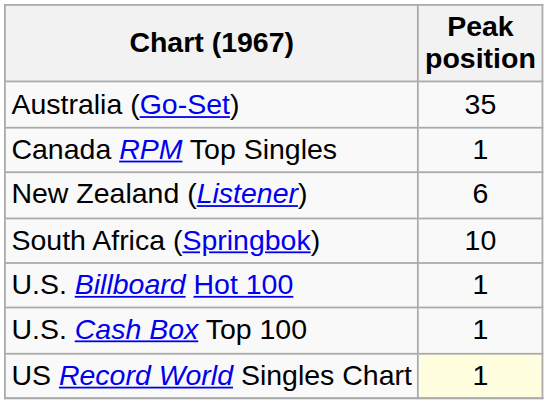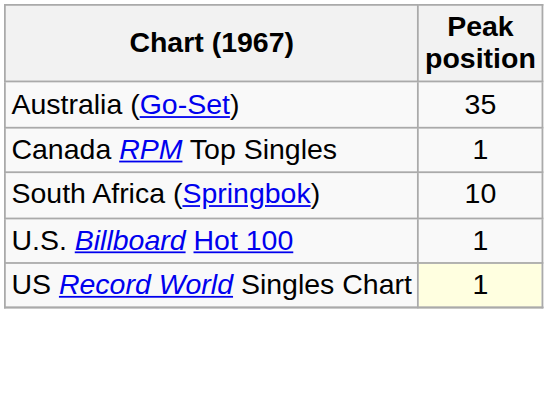 <table class="wikitable sortable">
 <tr>
 <th>Chart (1967)</th>
 <th>Peak<br>position</th>
 </tr>
 <tr>
 <td>Australia (<a href='#'>Go-Set</a>)</td>
 <td style="text-align:center;">35</td>
 </tr>
 <tr>
 <td>Canada <em><a href='#'>RPM</a></em> Top Singles</td>
 <td style="text-align:center;">1</td>
 </tr>
 <tr>
-<td>New Zealand (<em><a href='#'>Listener</a></em>)</td>
-<td style="text-align:center;">6</td>
-</tr>
-<tr>
 <td>South Africa (<a href='#'>Springbok</a>)</td>
 <td align="center">10</td>
 </tr>
 <tr>
 <td>U.S. <em><a href='#'>Billboard</a></em> <a href='#'>Hot 100</a></td>
 <td style="text-align:center;">1</td>
 </tr>
 <tr>
-<td>U.S. <a href='#'><em>Cash Box</em></a> Top 100</td>
-<td align="center">1</td>
-</tr>
-<tr>
 <td>US <em><a href='#'>Record World</a></em> Singles Chart</td>
 <td align="center" style="background: lightyellow;">1</td>
 </tr>
 <tr>
 </tr>
 </table>
